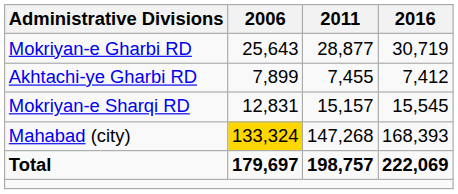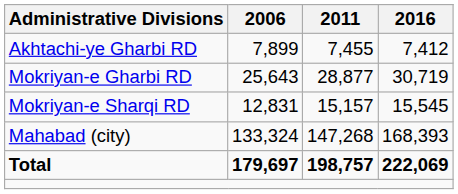 <table class="wikitable">
 <tr>
 <th>Administrative Divisions</th>
 <th>2006</th>
 <th>2011</th>
 <th>2016</th>
 </tr>
 <tr>
+<td><a href='#'>Akhtachi-ye Gharbi RD</a></td>
+<td style="text-align: right;">7,899</td>
+<td style="text-align: right;">7,455</td>
+<td style="text-align: right;">7,412</td>
+</tr>
+<tr>
 <td><a href='#'>Mokriyan-e Gharbi RD</a></td>
 <td style="text-align: right;">25,643</td>
 <td style="text-align: right;">28,877</td>
 <td style="text-align: right;">30,719</td>
-</tr>
-<tr>
-<td><a href='#'>Akhtachi-ye Gharbi RD</a></td>
-<td style="text-align: right;">7,899</td>
-<td style="text-align: right;">7,455</td>
-<td style="text-align: right;">7,412</td>
 </tr>
 <tr>
 <td><a href='#'>Mokriyan-e Sharqi RD</a></td>
 <td style="text-align: right;">12,831</td>
 <td style="text-align: right;">15,157</td>
 <td style="text-align: right;">15,545</td>
 </tr>
 <tr>
 <td><a href='#'>Mahabad</a> (city)</td>
-<td style="background: gold; text-align: right;">133,324</td>
+<td style="text-align: right;">133,324</td>
 <td style="text-align: right;">147,268</td>
 <td style="text-align: right;">168,393</td>
 </tr>
 <tr>
 <td><strong>Total</strong></td>
 <td style="text-align: right;"><strong>179,697</strong></td>
 <td style="text-align: right;"><strong>198,757</strong></td>
 <td style="text-align: right;"><strong>222,069</strong></td>
 </tr>
 <tr>
 <td colspan=4></td>
 </tr>
 </table>
